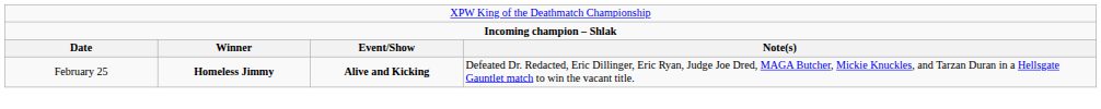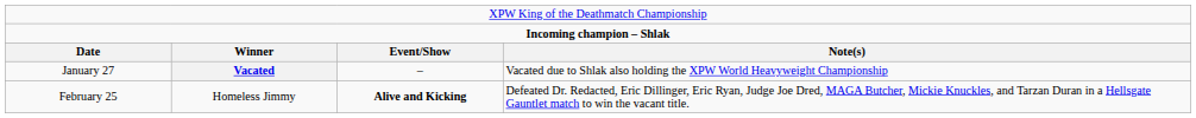 <table class="wikitable" style="text-align:center; width:100%;">
 <tr>
 <td colspan="4" style="text-align: center;"><a href='#'>XPW King of the Deathmatch Championship</a></td>
 </tr>
 <tr>
 <td colspan="4" style="text-align: center;"><strong>Incoming champion – Shlak</strong></td>
 </tr>
 <tr>
 <th width=14%>Date</th>
 <th width=14%>Winner</th>
 <th width=14%>Event/Show</th>
 <th width=58%>Note(s)</th>
 </tr>
 <tr>
+<td>January 27</td>
+<th><a href='#'>Vacated</a></th>
+<td>–</td>
+<td align=left>Vacated due to Shlak also holding the <a href='#'>XPW World Heavyweight Championship</a></td>
+</tr>
+<tr>
 <td>February 25</td>
-<td><strong>Homeless Jimmy</strong></td>
+<td>Homeless Jimmy</td>
 <td><strong>Alive and Kicking</strong></td>
 <td align=left>Defeated Dr. Redacted, Eric Dillinger, Eric Ryan, Judge Joe Dred, <a href='#'>MAGA Butcher</a>, <a href='#'>Mickie Knuckles</a>, and Tarzan Duran in a <a href='#'>Hellsgate Gauntlet match</a> to win the vacant title.</td>
 </tr>
 </table>
